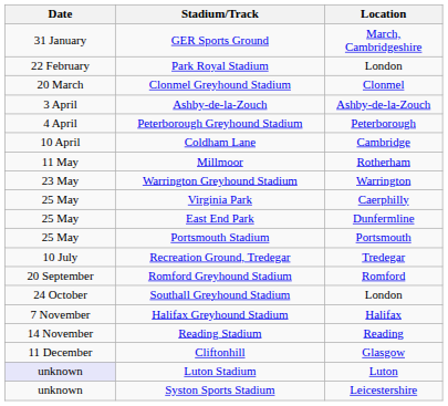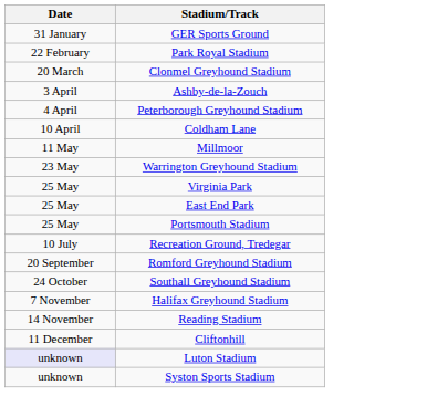 <table class="wikitable" style="text-align:center">
 <tr>
 <th width=140>Date</th>
 <th width=270>Stadium/Track</th>
-<th width=150>Location</th>
 </tr>
 <tr>
 <td>31 January</td>
 <td><a href='#'>GER Sports Ground</a></td>
-<td><a href='#'>March, Cambridgeshire</a></td>
 </tr>
 <tr>
 <td>22 February</td>
 <td><a href='#'>Park Royal Stadium</a></td>
-<td>London</td>
 </tr>
 <tr>
 <td>20 March</td>
 <td><a href='#'>Clonmel Greyhound Stadium</a></td>
-<td><a href='#'>Clonmel</a></td>
 </tr>
 <tr>
 <td>3 April</td>
-<td><a href='#'>Ashby-de-la-Zouch</a></td>
 <td><a href='#'>Ashby-de-la-Zouch</a></td>
 </tr>
 <tr>
 <td>4 April</td>
 <td><a href='#'>Peterborough Greyhound Stadium</a></td>
-<td><a href='#'>Peterborough</a></td>
 </tr>
 <tr>
 <td>10 April</td>
 <td><a href='#'>Coldham Lane</a></td>
-<td><a href='#'>Cambridge</a></td>
 </tr>
 <tr>
 <td>11 May</td>
 <td><a href='#'>Millmoor</a></td>
-<td><a href='#'>Rotherham</a></td>
 </tr>
 <tr>
 <td>23 May</td>
 <td><a href='#'>Warrington Greyhound Stadium</a></td>
-<td><a href='#'>Warrington</a></td>
 </tr>
 <tr>
 <td>25 May</td>
 <td><a href='#'>Virginia Park</a></td>
-<td><a href='#'>Caerphilly</a></td>
 </tr>
 <tr>
 <td>25 May</td>
 <td><a href='#'>East End Park</a></td>
-<td><a href='#'>Dunfermline</a></td>
 </tr>
 <tr>
 <td>25 May</td>
 <td><a href='#'>Portsmouth Stadium</a></td>
-<td><a href='#'>Portsmouth</a></td>
 </tr>
 <tr>
 <td>10 July</td>
 <td><a href='#'>Recreation Ground, Tredegar</a></td>
-<td><a href='#'>Tredegar</a></td>
 </tr>
 <tr>
 <td>20 September</td>
 <td><a href='#'>Romford Greyhound Stadium</a></td>
-<td><a href='#'>Romford</a></td>
 </tr>
 <tr>
 <td>24 October</td>
 <td><a href='#'>Southall Greyhound Stadium</a></td>
-<td>London</td>
 </tr>
 <tr>
 <td>7 November</td>
 <td><a href='#'>Halifax Greyhound Stadium</a></td>
-<td><a href='#'>Halifax</a></td>
 </tr>
 <tr>
 <td>14 November</td>
 <td><a href='#'>Reading Stadium</a></td>
-<td><a href='#'>Reading</a></td>
 </tr>
 <tr>
 <td>11 December</td>
 <td><a href='#'>Cliftonhill</a></td>
-<td><a href='#'>Glasgow</a></td>
 </tr>
 <tr>
 <td style="background: lavender;">unknown</td>
 <td><a href='#'>Luton Stadium</a></td>
-<td><a href='#'>Luton</a></td>
 </tr>
 <tr>
 <td>unknown</td>
 <td><a href='#'>Syston Sports Stadium</a></td>
-<td><a href='#'>Leicestershire</a></td>
 </tr>
 </table>
